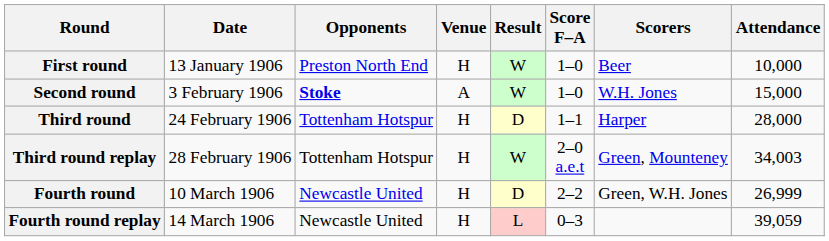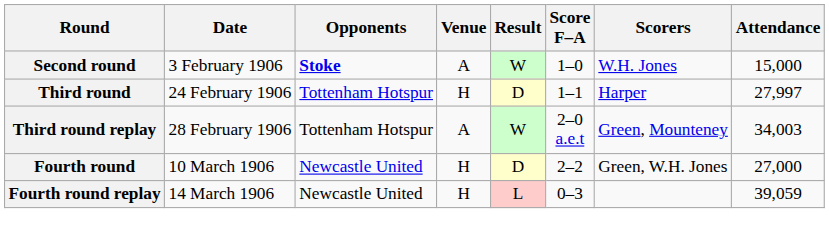 <table class="wikitable plainrowheaders" style="text-align:center">
 <tr>
 <th scope="col">Round</th>
 <th scope="col">Date</th>
 <th scope="col">Opponents</th>
 <th scope="col">Venue</th>
 <th scope="col">Result</th>
 <th scope="col">Score<br>F–A</th>
 <th scope="col">Scorers</th>
 <th scope="col">Attendance</th>
-</tr>
-<tr>
-<th scope="row">First round</th>
-<td align="left">13 January 1906</td>
-<td align="left"><a href='#'>Preston North End</a></td>
-<td>H</td>
-<td style=background:#cfc>W</td>
-<td>1–0</td>
-<td align="left"><a href='#'>Beer</a></td>
-<td>10,000</td>
 </tr>
 <tr>
 <th scope="row">Second round</th>
 <td align="left">3 February 1906</td>
 <td align="left"><strong><a href='#'>Stoke</a></strong></td>
 <td>A</td>
 <td style=background:#cfc>W</td>
 <td>1–0</td>
 <td align="left"><a href='#'>W.H. Jones</a></td>
 <td>15,000</td>
 </tr>
 <tr>
 <th scope="row">Third round</th>
 <td align="left">24 February 1906</td>
 <td align="left"><a href='#'>Tottenham Hotspur</a></td>
 <td>H</td>
 <td style=background:#ffc>D</td>
 <td>1–1</td>
 <td align="left"><a href='#'>Harper</a></td>
-<td>28,000</td>
+<td>27,997</td>
 </tr>
 <tr>
 <th scope="row">Third round replay</th>
 <td align="left">28 February 1906</td>
 <td align="left">Tottenham Hotspur</td>
-<td>H</td>
+<td>A</td>
 <td style=background:#cfc>W</td>
 <td>2–0<br><a href='#'>a.e.t</a></td>
 <td align="left"><a href='#'>Green</a>, <a href='#'>Mounteney</a></td>
 <td>34,003</td>
 </tr>
 <tr>
 <th scope="row">Fourth round</th>
 <td align="left">10 March 1906</td>
 <td align="left"><a href='#'>Newcastle United</a></td>
 <td>H</td>
 <td style=background:#ffc>D</td>
 <td>2–2</td>
 <td align="left">Green, W.H. Jones</td>
-<td>26,999</td>
+<td>27,000</td>
 </tr>
 <tr>
 <th scope="row">Fourth round replay</th>
 <td align="left">14 March 1906</td>
 <td align="left">Newcastle United</td>
 <td>H</td>
 <td style=background:#fcc>L</td>
 <td>0–3</td>
 <td></td>
 <td>39,059</td>
 </tr>
 </table>
